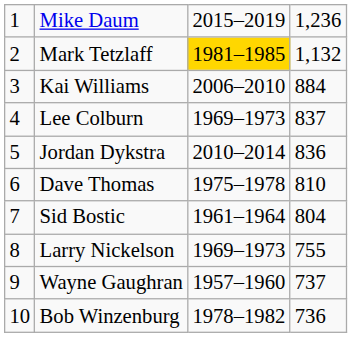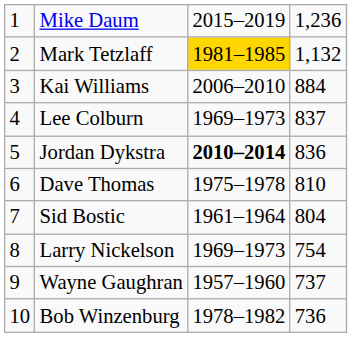 <table class="wikitable">
 <tr>
 <td>1</td>
 <td><a href='#'>Mike Daum</a></td>
 <td>2015–2019</td>
 <td>1,236</td>
 </tr>
 <tr>
 <td>2</td>
 <td>Mark Tetzlaff</td>
 <td style="background: gold;">1981–1985</td>
 <td>1,132</td>
 </tr>
 <tr>
 <td>3</td>
 <td>Kai Williams</td>
 <td>2006–2010</td>
 <td>884</td>
 </tr>
 <tr>
 <td>4</td>
 <td>Lee Colburn</td>
 <td>1969–1973</td>
 <td>837</td>
 </tr>
 <tr>
 <td>5</td>
 <td>Jordan Dykstra</td>
-<td>2010–2014</td>
+<td><strong>2010–2014</strong></td>
 <td>836</td>
 </tr>
 <tr>
 <td>6</td>
 <td>Dave Thomas</td>
 <td>1975–1978</td>
 <td>810</td>
 </tr>
 <tr>
 <td>7</td>
 <td>Sid Bostic</td>
 <td>1961–1964</td>
 <td>804</td>
 </tr>
 <tr>
 <td>8</td>
 <td>Larry Nickelson</td>
 <td>1969–1973</td>
-<td>755</td>
+<td>754</td>
 </tr>
 <tr>
 <td>9</td>
 <td>Wayne Gaughran</td>
 <td>1957–1960</td>
 <td>737</td>
 </tr>
 <tr>
 <td>10</td>
 <td>Bob Winzenburg</td>
 <td>1978–1982</td>
 <td>736</td>
 </tr>
 </table>
